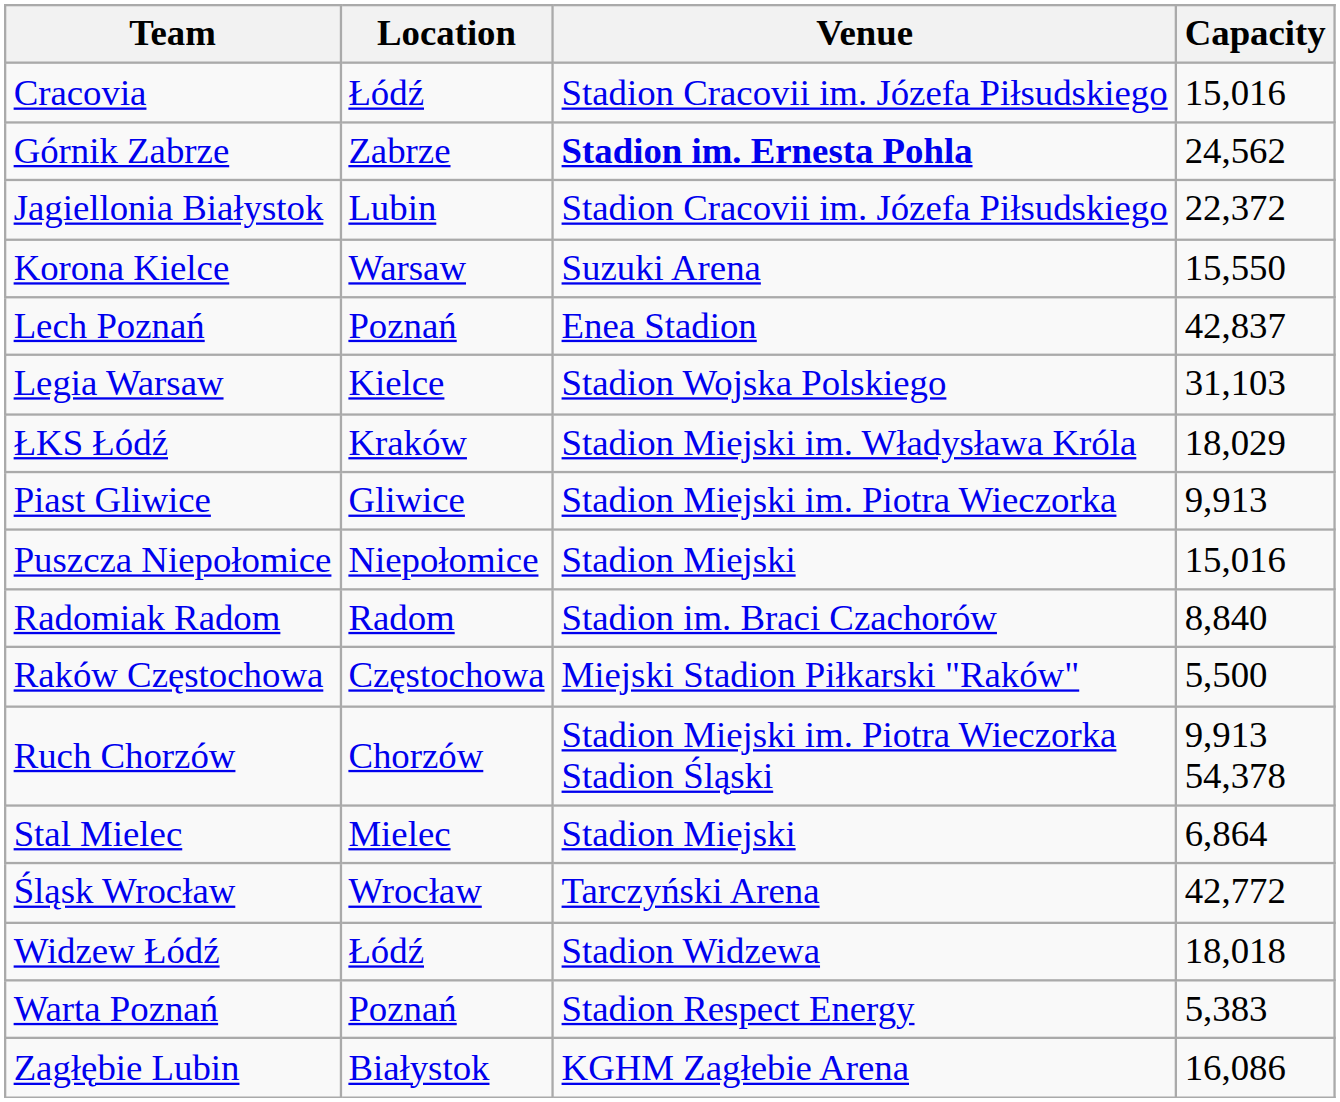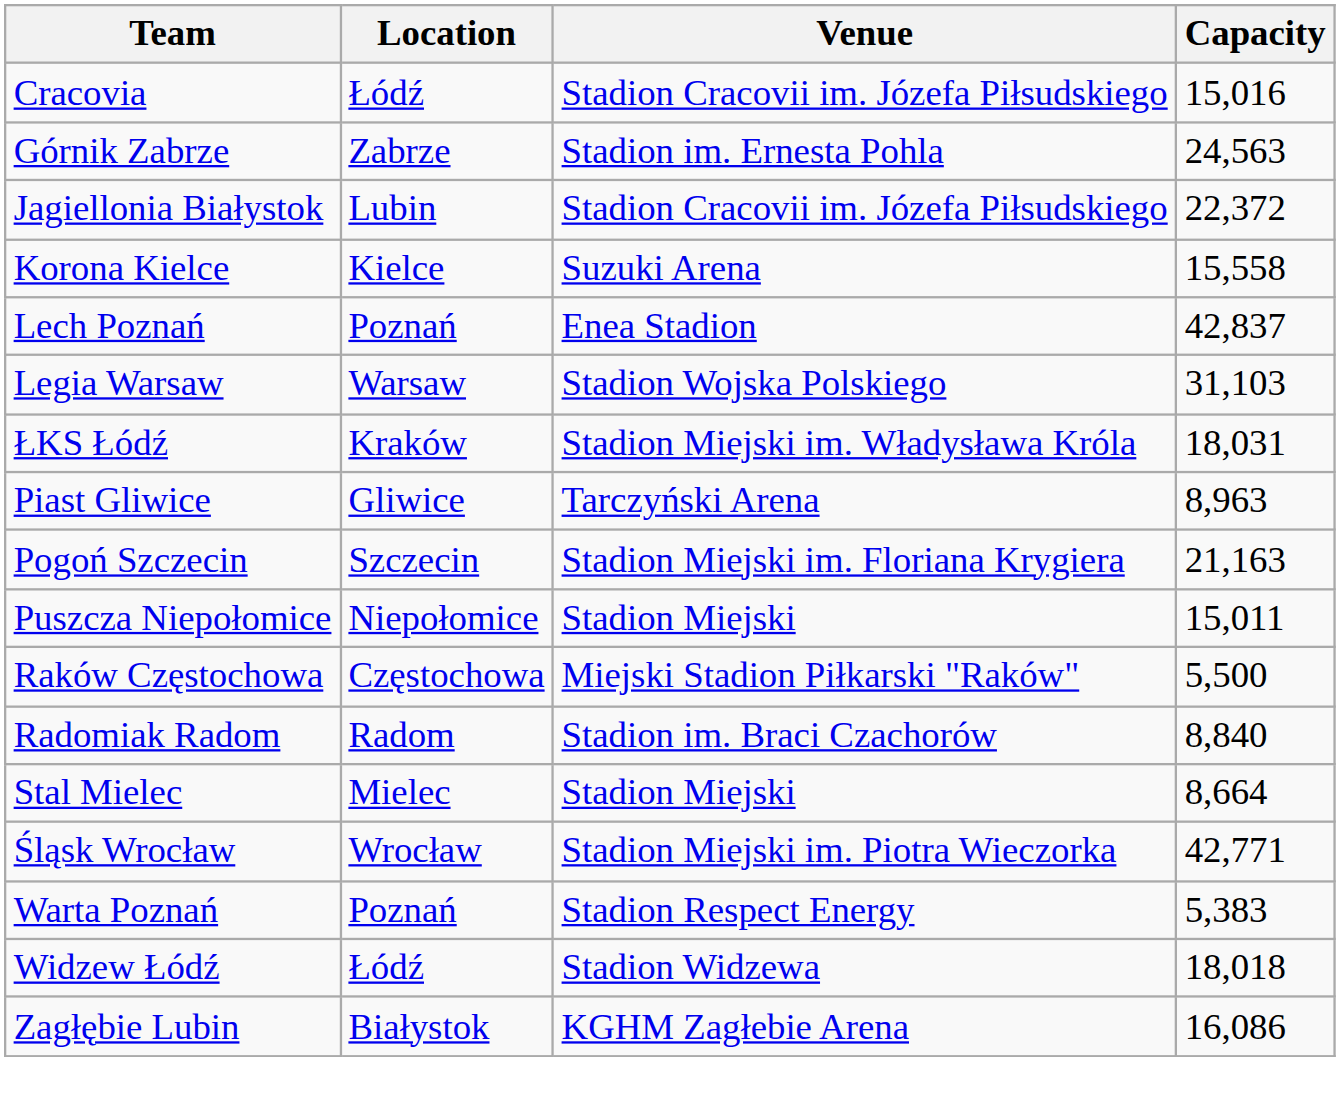 <table class="wikitable sortable" style="text-align: left;">
 <tr>
 <th>Team</th>
 <th>Location</th>
 <th>Venue</th>
 <th>Capacity</th>
 </tr>
 <tr>
 <td><a href='#'>Cracovia</a></td>
 <td><a href='#'>Łódź</a></td>
 <td><a href='#'>Stadion Cracovii im. Józefa Piłsudskiego</a></td>
 <td>15,016</td>
 </tr>
 <tr>
 <td><a href='#'>Górnik Zabrze</a></td>
 <td><a href='#'>Zabrze</a></td>
-<td><strong><a href='#'>Stadion im. Ernesta Pohla</a></strong></td>
-<td>24,562</td>
+<td><a href='#'>Stadion im. Ernesta Pohla</a></td>
+<td>24,563</td>
 </tr>
 <tr>
 <td><a href='#'>Jagiellonia Białystok</a></td>
 <td><a href='#'>Lubin</a></td>
 <td><a href='#'>Stadion Cracovii im. Józefa Piłsudskiego</a></td>
 <td>22,372</td>
 </tr>
 <tr>
 <td><a href='#'>Korona Kielce</a></td>
-<td><a href='#'>Warsaw</a></td>
+<td><a href='#'>Kielce</a></td>
 <td><a href='#'>Suzuki Arena</a></td>
-<td>15,550</td>
+<td>15,558</td>
 </tr>
 <tr>
 <td><a href='#'>Lech Poznań</a></td>
 <td><a href='#'>Poznań</a></td>
 <td><a href='#'>Enea Stadion</a></td>
 <td>42,837</td>
 </tr>
 <tr>
 <td><a href='#'>Legia Warsaw</a></td>
-<td><a href='#'>Kielce</a></td>
+<td><a href='#'>Warsaw</a></td>
 <td><a href='#'>Stadion Wojska Polskiego</a></td>
 <td>31,103</td>
 </tr>
 <tr>
 <td><a href='#'>ŁKS Łódź</a></td>
 <td><a href='#'>Kraków</a></td>
 <td><a href='#'>Stadion Miejski im. Władysława Króla</a></td>
-<td>18,029</td>
+<td>18,031</td>
 </tr>
 <tr>
 <td><a href='#'>Piast Gliwice</a></td>
 <td><a href='#'>Gliwice</a></td>
-<td><a href='#'>Stadion Miejski im. Piotra Wieczorka</a></td>
-<td>9,913</td>
+<td><a href='#'>Tarczyński Arena</a></td>
+<td>8,963</td>
+</tr>
+<tr>
+<td><a href='#'>Pogoń Szczecin</a></td>
+<td><a href='#'>Szczecin</a></td>
+<td><a href='#'>Stadion Miejski im. Floriana Krygiera</a></td>
+<td>21,163</td>
 </tr>
 <tr>
 <td><a href='#'>Puszcza Niepołomice</a></td>
 <td><a href='#'>Niepołomice</a></td>
 <td><a href='#'>Stadion Miejski</a></td>
-<td>15,016</td>
+<td>15,011</td>
+</tr>
+<tr>
+<td><a href='#'>Raków Częstochowa</a></td>
+<td><a href='#'>Częstochowa</a></td>
+<td><a href='#'>Miejski Stadion Piłkarski "Raków"</a></td>
+<td>5,500</td>
 </tr>
 <tr>
 <td><a href='#'>Radomiak Radom</a></td>
 <td><a href='#'>Radom</a></td>
 <td><a href='#'>Stadion im. Braci Czachorów</a></td>
 <td>8,840</td>
 </tr>
 <tr>
-<td><a href='#'>Raków Częstochowa</a></td>
-<td><a href='#'>Częstochowa</a></td>
-<td><a href='#'>Miejski Stadion Piłkarski "Raków"</a></td>
-<td>5,500</td>
-</tr>
-<tr>
-<td><a href='#'>Ruch Chorzów</a></td>
-<td><a href='#'>Chorzów</a></td>
-<td><a href='#'>Stadion Miejski im. Piotra Wieczorka</a><br><a href='#'>Stadion Śląski</a></td>
-<td>9,913<br>54,378</td>
-</tr>
-<tr>
 <td><a href='#'>Stal Mielec</a></td>
 <td><a href='#'>Mielec</a></td>
 <td><a href='#'>Stadion Miejski</a></td>
-<td>6,864</td>
+<td>8,664</td>
 </tr>
 <tr>
 <td><a href='#'>Śląsk Wrocław</a></td>
 <td><a href='#'>Wrocław</a></td>
-<td><a href='#'>Tarczyński Arena</a></td>
-<td>42,772</td>
+<td><a href='#'>Stadion Miejski im. Piotra Wieczorka</a></td>
+<td>42,771</td>
+</tr>
+<tr>
+<td><a href='#'>Warta Poznań</a></td>
+<td><a href='#'>Poznań</a></td>
+<td><a href='#'>Stadion Respect Energy</a></td>
+<td>5,383</td>
 </tr>
 <tr>
 <td><a href='#'>Widzew Łódź</a></td>
 <td><a href='#'>Łódź</a></td>
 <td><a href='#'>Stadion Widzewa</a></td>
 <td>18,018</td>
 </tr>
 <tr>
-<td><a href='#'>Warta Poznań</a></td>
-<td><a href='#'>Poznań</a></td>
-<td><a href='#'>Stadion Respect Energy</a></td>
-<td>5,383</td>
-</tr>
-<tr>
 <td><a href='#'>Zagłębie Lubin</a></td>
 <td><a href='#'>Białystok</a></td>
 <td><a href='#'>KGHM Zagłebie Arena</a></td>
 <td>16,086</td>
 </tr>
 </table>
